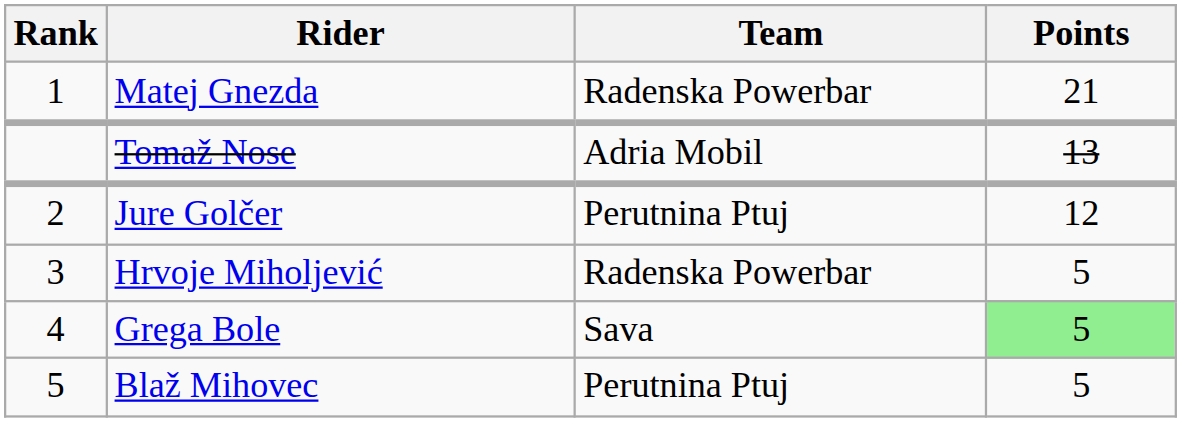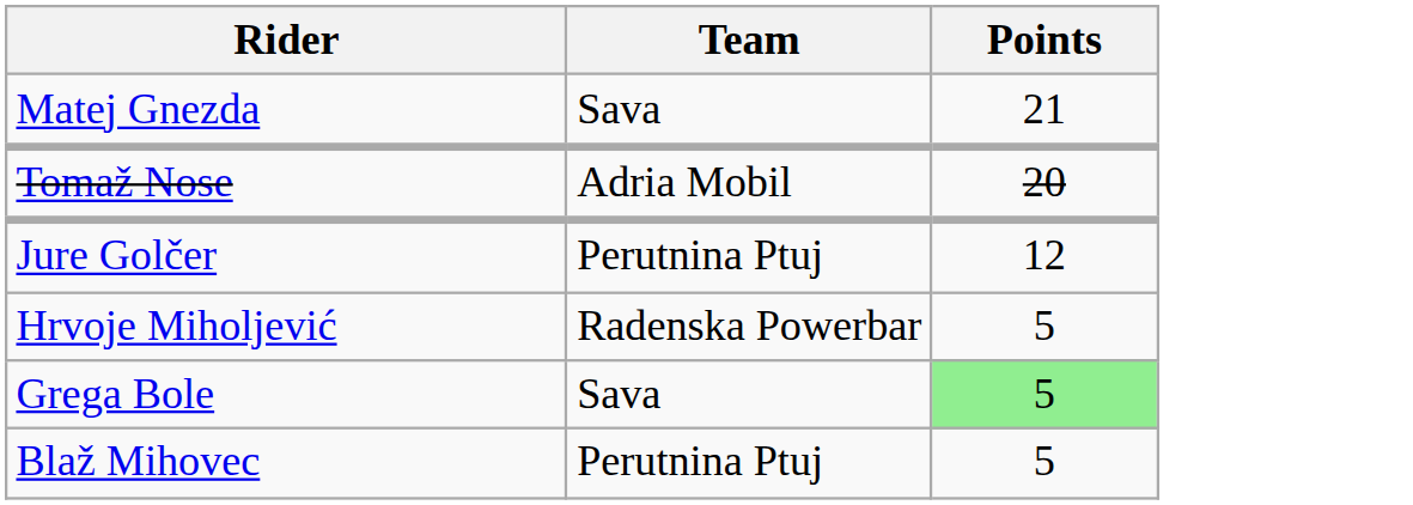 <table class="wikitable">
 <tr>
-<th>Rank</th>
 <th>Rider</th>
 <th>Team</th>
 <th>Points</th>
 </tr>
 <tr>
-<td align=center>1</td>
 <td width=200> <a href='#'>Matej Gnezda</a> </td>
-<td width=175>Radenska Powerbar</td>
+<td>Sava</td>
 <td width=76 align=center>21</td>
 </tr>
 <tr>
-<td align=center style="border-top-width:3px"><s></s></td>
 <td style="border-top-width:3px"> <s><a href='#'>Tomaž Nose</a></s></td>
 <td style="border-top-width:3px">Adria Mobil</td>
-<td style="border-top-width:3px" align=center><s>13</s></td>
+<td style="border-top-width:3px" align=center><s>20</s></td>
 </tr>
 <tr>
-<td align=center style="border-top-width:3px">2</td>
 <td style="border-top-width:3px"> <a href='#'>Jure Golčer</a> </td>
 <td style="border-top-width:3px">Perutnina Ptuj</td>
 <td style="border-top-width:3px" align=center>12</td>
 </tr>
 <tr>
-<td align=center>3</td>
 <td> <a href='#'>Hrvoje Miholjević</a></td>
 <td>Radenska Powerbar</td>
 <td align=center>5</td>
 </tr>
 <tr>
-<td align=center>4</td>
 <td> <a href='#'>Grega Bole</a></td>
 <td>Sava</td>
 <td align=center style="background: lightgreen;">5</td>
 </tr>
 <tr>
-<td align=center>5</td>
 <td> <a href='#'>Blaž Mihovec</a></td>
 <td>Perutnina Ptuj</td>
 <td align=center>5</td>
 </tr>
 </table>
